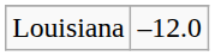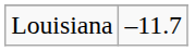 <table class="wikitable">
 <tr align="center">
 </tr>
 <tr align="center">
 <td>Louisiana</td>
-<td>–12.0</td>
+<td>–11.7</td>
 </tr>
 </table>
